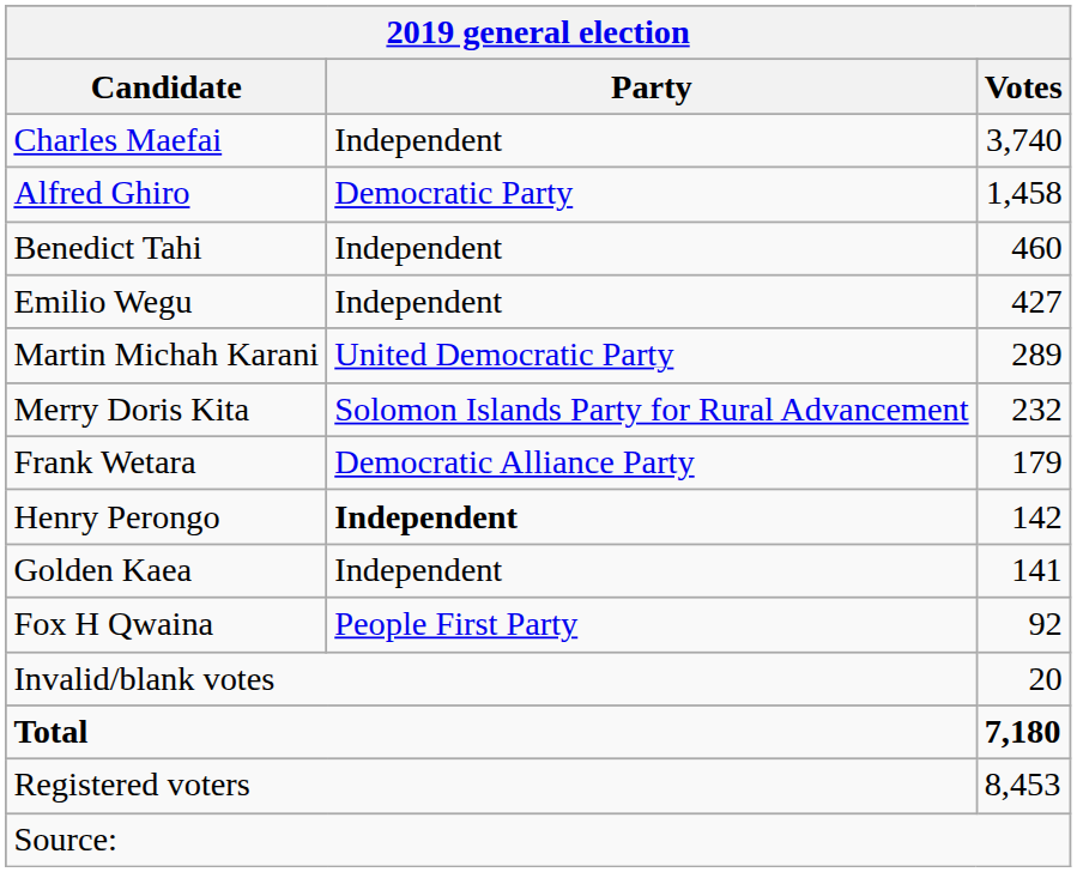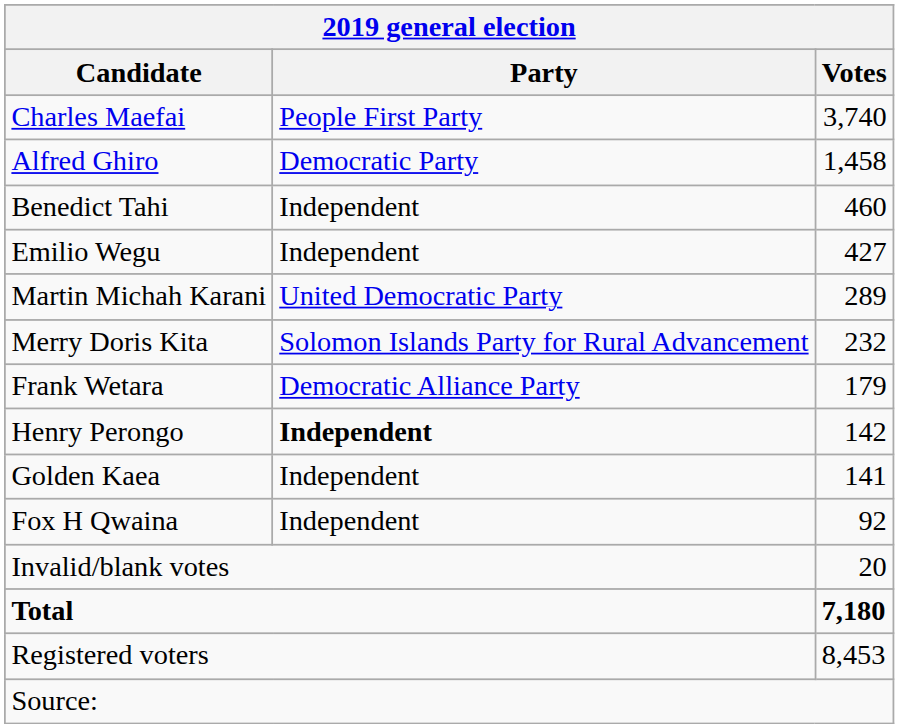 <table class=wikitable style=text-align:left>
 <tr>
 <th colspan=3><a href='#'>2019 general election</a></th>
 </tr>
 <tr>
 <th>Candidate</th>
 <th>Party</th>
 <th>Votes</th>
 </tr>
 <tr>
 <td><a href='#'>Charles Maefai</a></td>
-<td>Independent</td>
+<td><a href='#'>People First Party</a></td>
 <td align=right>3,740</td>
 </tr>
 <tr>
 <td><a href='#'>Alfred Ghiro</a></td>
 <td><a href='#'>Democratic Party</a></td>
 <td align=right>1,458</td>
 </tr>
 <tr>
 <td>Benedict Tahi</td>
 <td>Independent</td>
 <td align=right>460</td>
 </tr>
 <tr>
 <td>Emilio Wegu</td>
 <td>Independent</td>
 <td align=right>427</td>
 </tr>
 <tr>
 <td>Martin Michah Karani</td>
 <td><a href='#'>United Democratic Party</a></td>
 <td align=right>289</td>
 </tr>
 <tr>
 <td>Merry Doris Kita</td>
 <td><a href='#'>Solomon Islands Party for Rural Advancement</a></td>
 <td align=right>232</td>
 </tr>
 <tr>
 <td>Frank Wetara</td>
 <td><a href='#'>Democratic Alliance Party</a></td>
 <td align=right>179</td>
 </tr>
 <tr>
 <td>Henry Perongo</td>
 <td><strong>Independent</strong></td>
 <td align=right>142</td>
 </tr>
 <tr>
 <td>Golden Kaea</td>
 <td>Independent</td>
 <td align=right>141</td>
 </tr>
 <tr>
 <td>Fox H Qwaina</td>
-<td><a href='#'>People First Party</a></td>
+<td>Independent</td>
 <td align=right>92</td>
 </tr>
 <tr>
 <td colspan=2>Invalid/blank votes</td>
 <td align=right>20</td>
 </tr>
 <tr>
 <td colspan=2><strong>Total</strong></td>
 <td><strong>7,180</strong></td>
 </tr>
 <tr>
 <td colspan=2>Registered voters</td>
 <td>8,453</td>
 </tr>
 <tr>
 <td colspan=3>Source: </td>
 </tr>
 </table>
